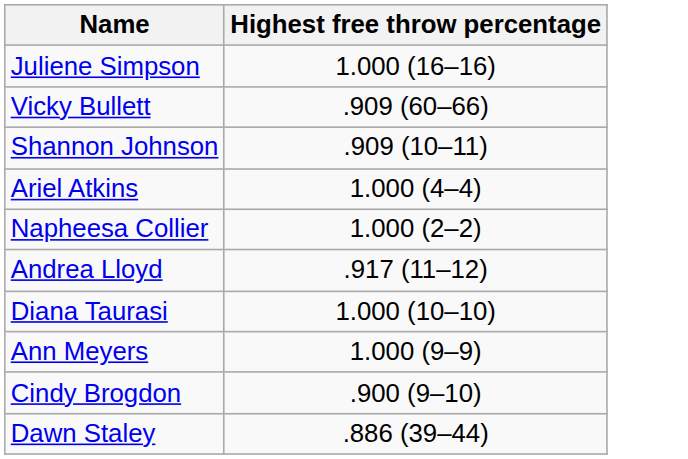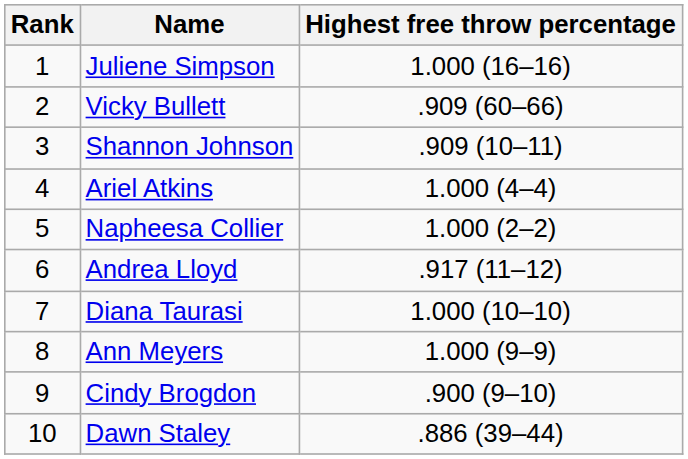 <table class="wikitable sortable" style="text-align: center;">
 <tr>
+<th>Rank</th>
 <th class="unsortable">Name</th>
 <th>Highest free throw percentage</th>
 </tr>
 <tr>
+<td>1</td>
 <td style="text-align: left;"><a href='#'>Juliene Simpson</a></td>
 <td>1.000 (16–16)</td>
 </tr>
 <tr>
+<td>2</td>
 <td style="text-align: left;"><a href='#'>Vicky Bullett</a></td>
 <td>.909 (60–66)</td>
 </tr>
 <tr>
+<td>3</td>
 <td style="text-align: left;"><a href='#'>Shannon Johnson</a></td>
 <td>.909 (10–11)</td>
 </tr>
 <tr>
+<td>4</td>
 <td style="text-align: left;"><a href='#'>Ariel Atkins</a></td>
 <td>1.000 (4–4)</td>
 </tr>
 <tr>
+<td>5</td>
 <td style="text-align: left;"><a href='#'>Napheesa Collier</a></td>
 <td>1.000 (2–2)</td>
 </tr>
 <tr>
+<td>6</td>
 <td style="text-align: left;"><a href='#'>Andrea Lloyd</a></td>
 <td>.917 (11–12)</td>
 </tr>
 <tr>
+<td>7</td>
 <td style="text-align: left;"><a href='#'>Diana Taurasi</a></td>
 <td>1.000 (10–10)</td>
 </tr>
 <tr>
+<td>8</td>
 <td style="text-align: left;"><a href='#'>Ann Meyers</a></td>
 <td>1.000 (9–9)</td>
 </tr>
 <tr>
+<td>9</td>
 <td style="text-align: left;"><a href='#'>Cindy Brogdon</a></td>
 <td>.900 (9–10)</td>
 </tr>
 <tr>
+<td>10</td>
 <td style="text-align: left;"><a href='#'>Dawn Staley</a></td>
 <td>.886 (39–44)</td>
 </tr>
 </table>
